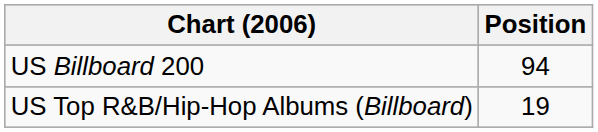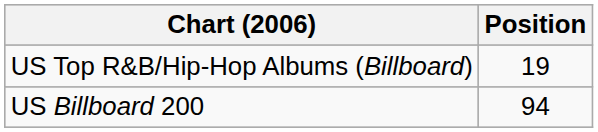 <table class="wikitable sortable plainrowheaders">
 <tr>
 <th>Chart (2006)</th>
 <th>Position</th>
 </tr>
 <tr>
+<td>US Top R&B/Hip-Hop Albums (<em>Billboard</em>)</td>
+<td style="text-align:center">19</td>
+</tr>
+<tr>
 <td>US <em>Billboard</em> 200</td>
 <td style="text-align:center">94</td>
 </tr>
-<tr>
-<td>US Top R&B/Hip-Hop Albums (<em>Billboard</em>)</td>
-<td style="text-align:center">19</td>
-</tr>
 </table>
